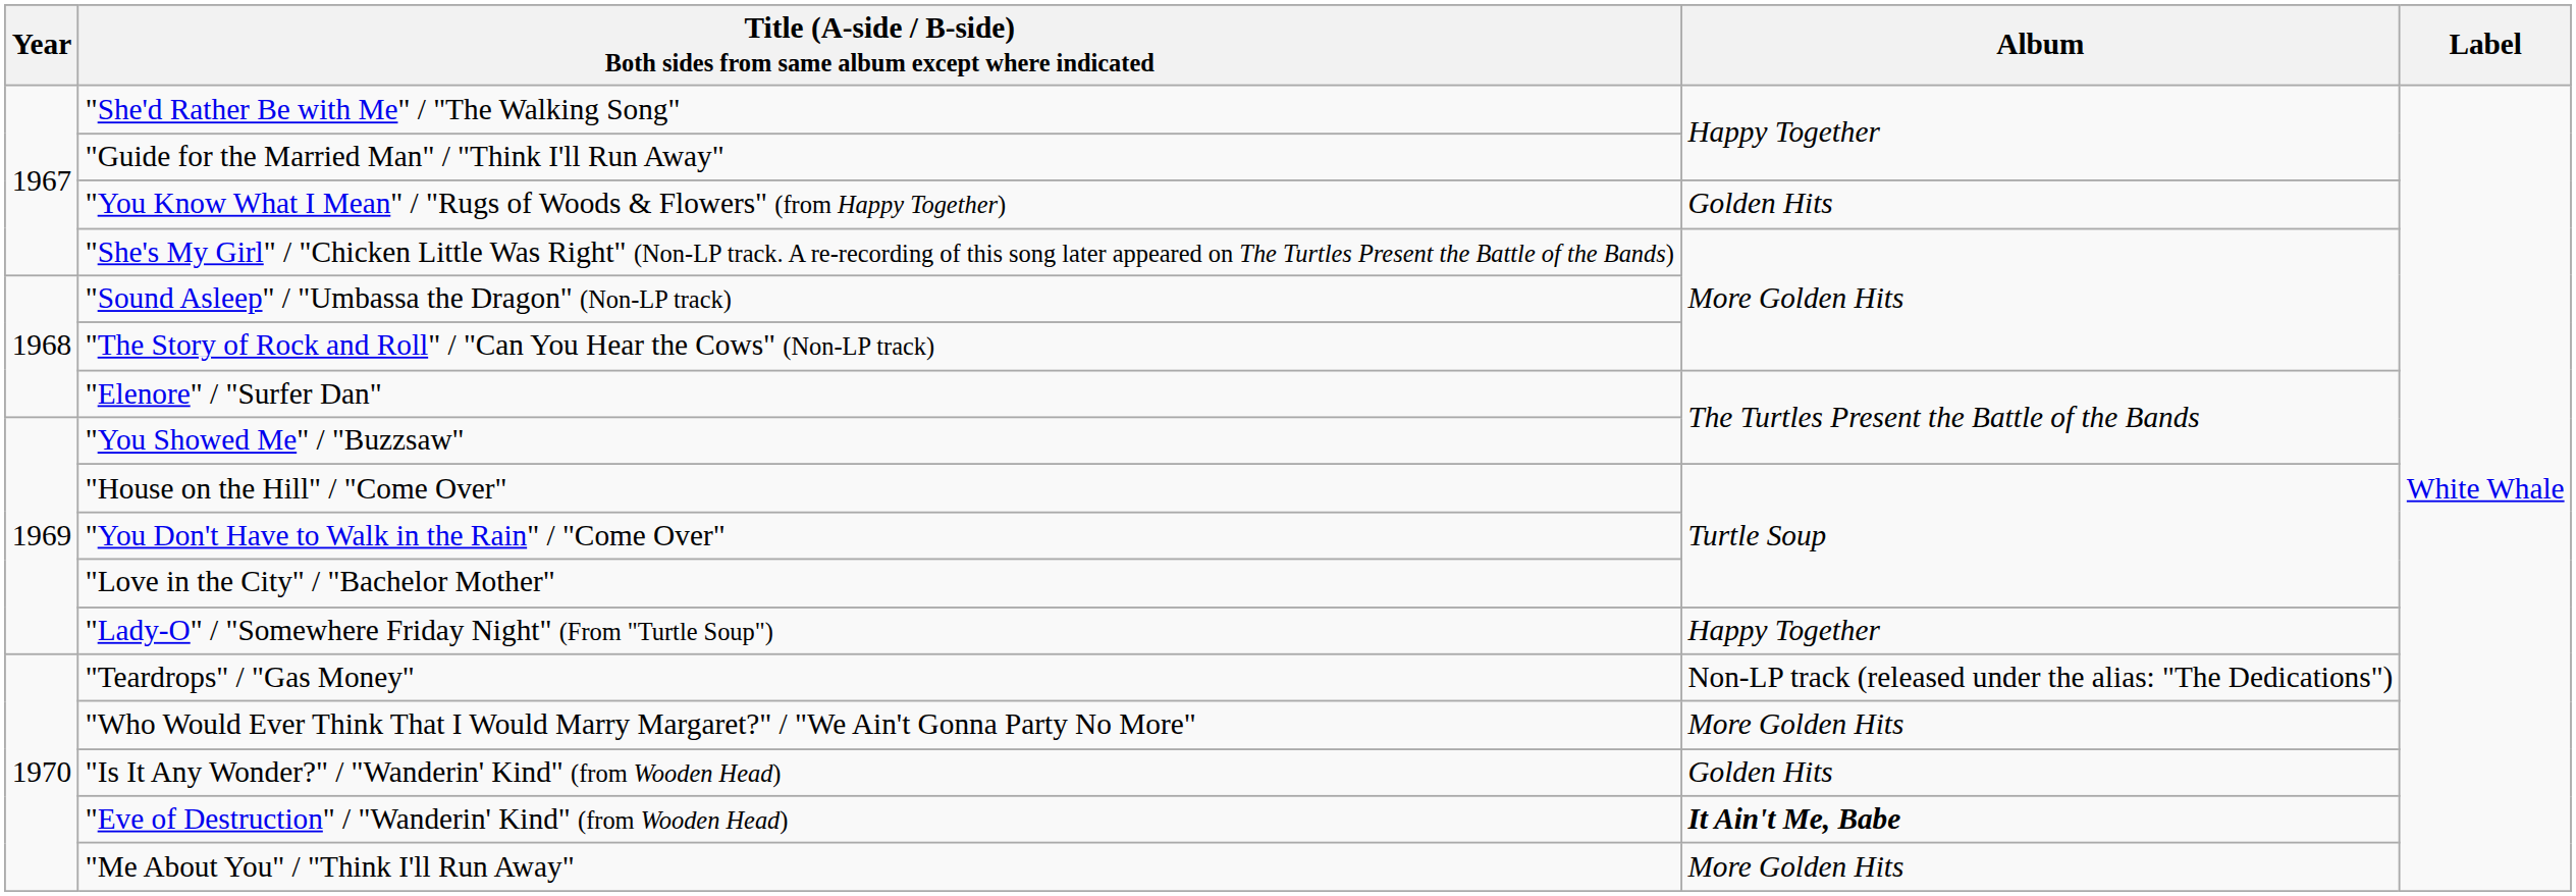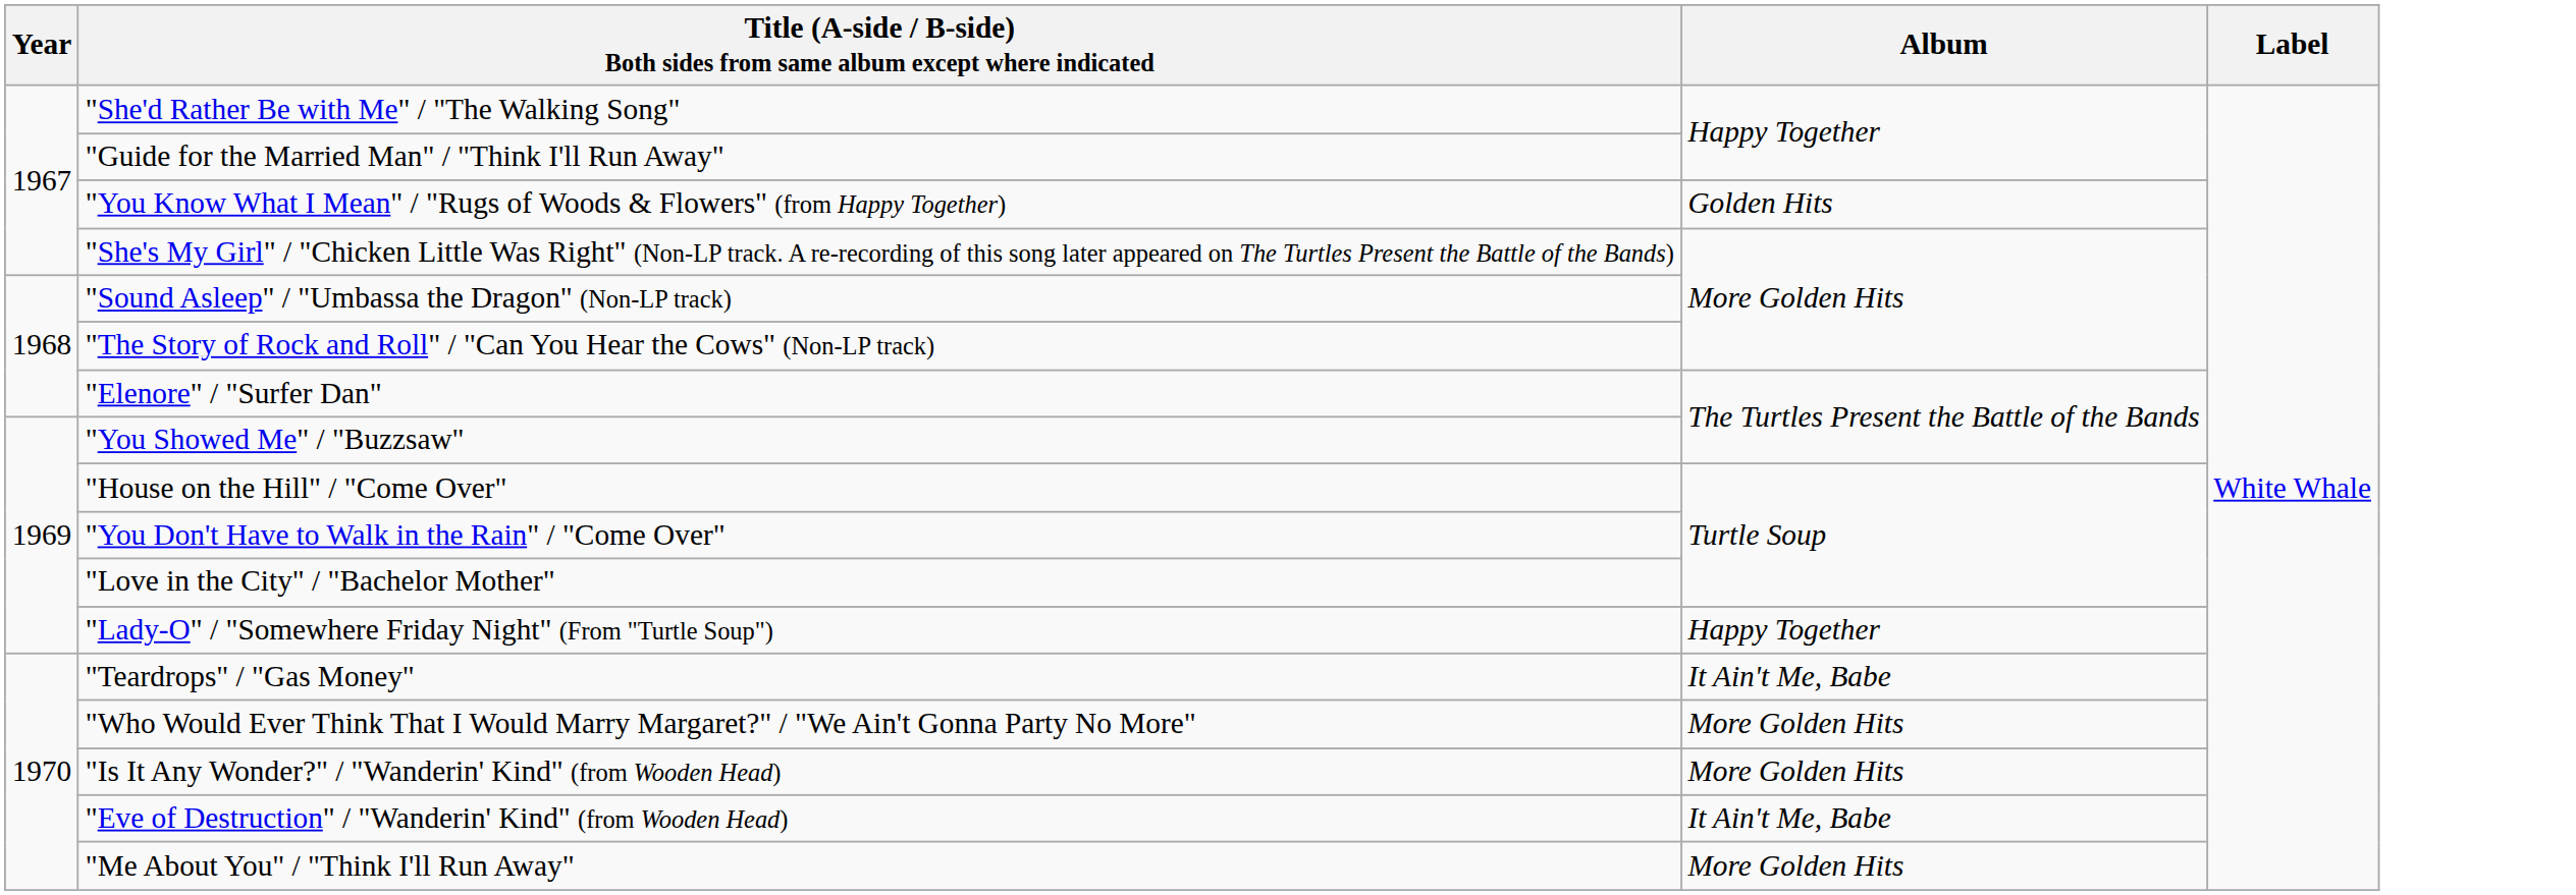 <table class="wikitable sortable">
 <tr>
 <th>Year</th>
 <th>Title (A-side / B-side)<br><small>Both sides from same album except where indicated</small></th>
 <th>Album</th>
 <th>Label</th>
 </tr>
 <tr>
 <td rowspan="4">1967</td>
 <td>"<a href='#'>She'd Rather Be with Me</a>" / "The Walking Song"</td>
 <td rowspan="2"><em>Happy Together</em></td>
 <td rowspan="17"><a href='#'>White Whale</a></td>
 </tr>
 <tr>
 <td>"Guide for the Married Man" / "Think I'll Run Away"</td>
 </tr>
 <tr>
 <td>"<a href='#'>You Know What I Mean</a>" / "Rugs of Woods & Flowers" <small>(from <em>Happy Together</em>)</small></td>
 <td rowspan="1"><em>Golden Hits</em></td>
 </tr>
 <tr>
 <td>"<a href='#'>She's My Girl</a>" / "Chicken Little Was Right" <small>(Non-LP track. A re-recording of this song later appeared on <em>The Turtles Present the Battle of the Bands</em>)</small></td>
 <td rowspan="3"><em>More Golden Hits</em></td>
 </tr>
 <tr>
 <td rowspan="3">1968</td>
 <td>"<a href='#'>Sound Asleep</a>" / "Umbassa the Dragon" <small>(Non-LP track)</small></td>
 </tr>
 <tr>
 <td>"<a href='#'>The Story of Rock and Roll</a>" / "Can You Hear the Cows" <small>(Non-LP track)</small></td>
 </tr>
 <tr>
 <td>"<a href='#'>Elenore</a>" / "Surfer Dan"</td>
 <td rowspan="2"><em>The Turtles Present the Battle of the Bands</em></td>
 </tr>
 <tr>
 <td rowspan="5">1969</td>
 <td>"<a href='#'>You Showed Me</a>" / "Buzzsaw"</td>
 </tr>
 <tr>
 <td>"House on the Hill" / "Come Over"</td>
 <td rowspan="3"><em>Turtle Soup</em></td>
 </tr>
 <tr>
 <td>"<a href='#'>You Don't Have to Walk in the Rain</a>" / "Come Over"</td>
 </tr>
 <tr>
 <td>"Love in the City" / "Bachelor Mother"</td>
 </tr>
 <tr>
 <td>"<a href='#'>Lady-O</a>" / "Somewhere Friday Night" <small>(From "Turtle Soup")</small></td>
 <td rowspan="1"><em>Happy Together</em></td>
 </tr>
 <tr>
 <td rowspan="5">1970</td>
 <td>"Teardrops" / "Gas Money"</td>
-<td rowspan="1">Non-LP track (released under the alias: "The Dedications")</td>
+<td rowspan="1"><em>It Ain't Me, Babe</em></td>
 </tr>
 <tr>
 <td>"Who Would Ever Think That I Would Marry Margaret?" / "We Ain't Gonna Party No More"</td>
 <td rowspan="1"><em>More Golden Hits</em></td>
 </tr>
 <tr>
 <td>"Is It Any Wonder?" / "Wanderin' Kind" <small>(from <em>Wooden Head</em>)</small></td>
-<td rowspan="1"><em>Golden Hits</em></td>
+<td rowspan="1"><em>More Golden Hits</em></td>
 </tr>
 <tr>
 <td>"<a href='#'>Eve of Destruction</a>" / "Wanderin' Kind" <small>(from <em>Wooden Head</em>)</small></td>
-<td rowspan="1"><strong><em>It Ain't Me, Babe</em></strong></td>
+<td rowspan="1"><em>It Ain't Me, Babe</em></td>
 </tr>
 <tr>
 <td>"Me About You" / "Think I'll Run Away"</td>
 <td rowspan="1"><em>More Golden Hits</em></td>
 </tr>
 </table>
